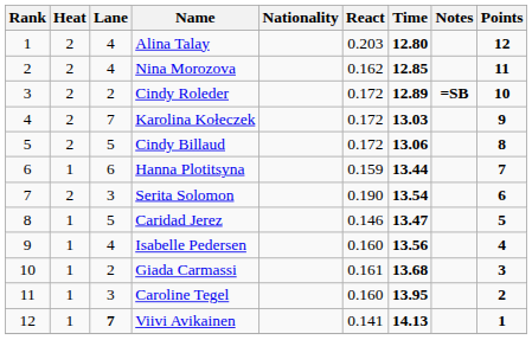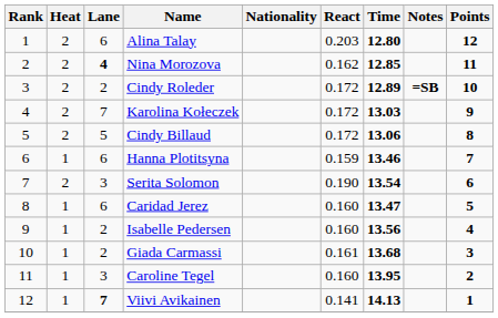 <table class="wikitable sortable" style="text-align:center">
 <tr>
 <th>Rank</th>
 <th>Heat</th>
 <th>Lane</th>
 <th>Name</th>
 <th>Nationality</th>
 <th>React</th>
 <th>Time</th>
 <th>Notes</th>
 <th>Points</th>
 </tr>
 <tr>
 <td>1</td>
 <td>2</td>
-<td>4</td>
+<td>6</td>
 <td align=left><a href='#'>Alina Talay</a></td>
 <td align=left></td>
 <td>0.203</td>
 <td><strong>12.80</strong></td>
 <td></td>
 <td><strong>12</strong></td>
 </tr>
 <tr>
 <td>2</td>
 <td>2</td>
-<td>4</td>
+<td><strong>4</strong></td>
 <td align=left><a href='#'>Nina Morozova</a></td>
 <td align=left></td>
 <td>0.162</td>
 <td><strong>12.85</strong></td>
 <td></td>
 <td><strong>11</strong></td>
 </tr>
 <tr>
 <td>3</td>
 <td>2</td>
 <td>2</td>
 <td align=left><a href='#'>Cindy Roleder</a></td>
 <td align=left></td>
 <td>0.172</td>
 <td><strong>12.89</strong></td>
 <td><strong>=SB</strong></td>
 <td><strong>10</strong></td>
 </tr>
 <tr>
 <td>4</td>
 <td>2</td>
 <td>7</td>
 <td align=left><a href='#'>Karolina Kołeczek</a></td>
 <td align=left></td>
 <td>0.172</td>
 <td><strong>13.03</strong></td>
 <td></td>
 <td><strong>9</strong></td>
 </tr>
 <tr>
 <td>5</td>
 <td>2</td>
 <td>5</td>
 <td align=left><a href='#'>Cindy Billaud</a></td>
 <td align=left></td>
 <td>0.172</td>
 <td><strong>13.06</strong></td>
 <td></td>
 <td><strong>8</strong></td>
 </tr>
 <tr>
 <td>6</td>
 <td>1</td>
 <td>6</td>
 <td align=left><a href='#'>Hanna Plotitsyna</a></td>
 <td align=left></td>
 <td>0.159</td>
-<td><strong>13.44</strong></td>
+<td><strong>13.46</strong></td>
 <td></td>
 <td><strong>7</strong></td>
 </tr>
 <tr>
 <td>7</td>
 <td>2</td>
 <td>3</td>
 <td align=left><a href='#'>Serita Solomon</a></td>
 <td align=left></td>
 <td>0.190</td>
 <td><strong>13.54</strong></td>
 <td></td>
 <td><strong>6</strong></td>
 </tr>
 <tr>
 <td>8</td>
 <td>1</td>
-<td>5</td>
+<td>6</td>
 <td align=left><a href='#'>Caridad Jerez</a></td>
 <td align=left></td>
-<td>0.146</td>
+<td>0.160</td>
 <td><strong>13.47</strong></td>
 <td></td>
 <td><strong>5</strong></td>
 </tr>
 <tr>
 <td>9</td>
 <td>1</td>
-<td>4</td>
+<td>2</td>
 <td align=left><a href='#'>Isabelle Pedersen</a></td>
 <td align=left></td>
 <td>0.160</td>
 <td><strong>13.56</strong></td>
 <td></td>
 <td><strong>4</strong></td>
 </tr>
 <tr>
 <td>10</td>
 <td>1</td>
 <td>2</td>
 <td align=left><a href='#'>Giada Carmassi</a></td>
 <td align=left></td>
 <td>0.161</td>
 <td><strong>13.68</strong></td>
 <td></td>
 <td><strong>3</strong></td>
 </tr>
 <tr>
 <td>11</td>
 <td>1</td>
 <td>3</td>
 <td align=left><a href='#'>Caroline Tegel</a></td>
 <td align=left></td>
 <td>0.160</td>
 <td><strong>13.95</strong></td>
 <td></td>
 <td><strong>2</strong></td>
 </tr>
 <tr>
 <td>12</td>
 <td>1</td>
 <td><strong>7</strong></td>
 <td align=left><a href='#'>Viivi Avikainen</a></td>
 <td align=left></td>
 <td>0.141</td>
 <td><strong>14.13</strong></td>
 <td></td>
 <td><strong>1</strong></td>
 </tr>
 <tr>
 </tr>
 </table>
